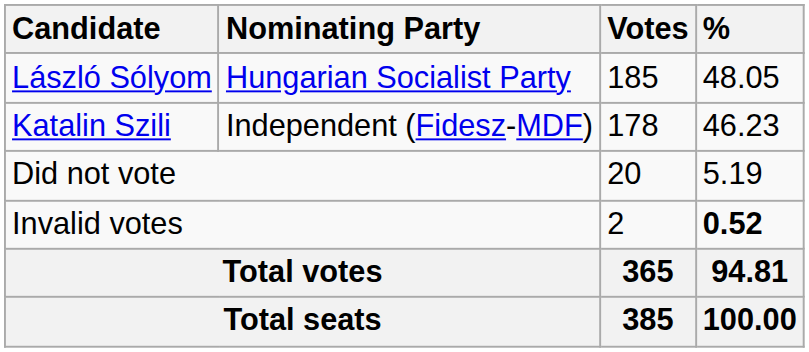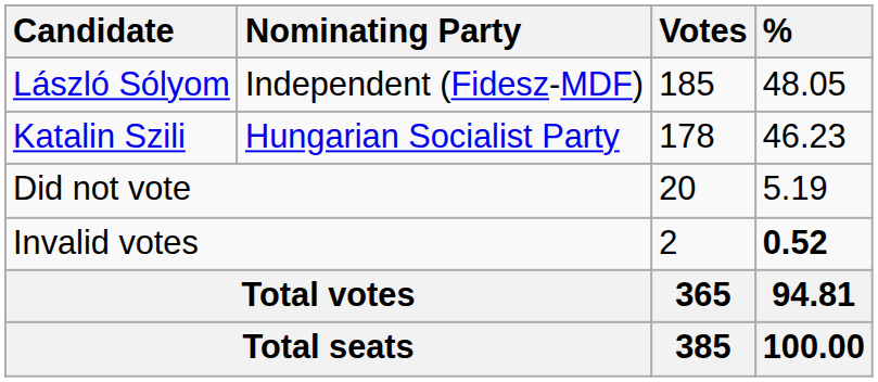 <table class="wikitable">
 <tr>
 <th style="text-align:left">Candidate</th>
 <th style="text-align:left">Nominating Party</th>
 <th style="text-align:left">Votes</th>
 <th style="text-align:left">%</th>
 </tr>
 <tr>
 <td><a href='#'>László Sólyom</a></td>
-<td><a href='#'>Hungarian Socialist Party</a></td>
+<td>Independent (<a href='#'>Fidesz</a>-<a href='#'>MDF</a>)</td>
 <td>185</td>
 <td>48.05</td>
 </tr>
 <tr>
 <td><a href='#'>Katalin Szili</a></td>
-<td>Independent (<a href='#'>Fidesz</a>-<a href='#'>MDF</a>)</td>
+<td><a href='#'>Hungarian Socialist Party</a></td>
 <td>178</td>
 <td>46.23</td>
 </tr>
 <tr>
 <td colspan=2>Did not vote</td>
 <td>20</td>
 <td>5.19</td>
 </tr>
 <tr>
 <td colspan=2>Invalid votes</td>
 <td>2</td>
 <td><strong>0.52</strong></td>
 </tr>
 <tr>
 <th colspan=2>Total votes</th>
 <th>365</th>
 <th>94.81</th>
 </tr>
 <tr>
 <th colspan=2>Total seats</th>
 <th>385</th>
 <th>100.00</th>
 </tr>
 </table>
